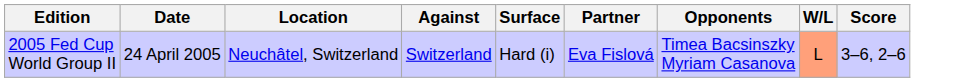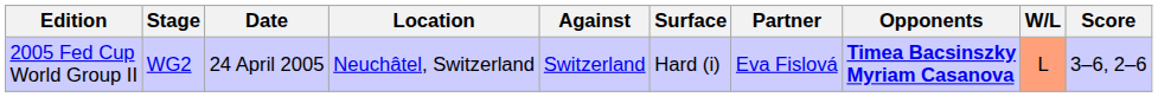 <table class=wikitable style=font-size:97%>
 <tr>
 <th>Edition</th>
+<th>Stage</th>
 <th>Date</th>
 <th>Location</th>
 <th>Against</th>
 <th>Surface</th>
 <th>Partner</th>
 <th>Opponents</th>
 <th>W/L</th>
 <th>Score</th>
 </tr>
 <tr style="background:#ccf;">
 <td><a href='#'>2005 Fed Cup</a> <br> World Group II</td>
+<td><a href='#'>WG2</a></td>
 <td>24 April 2005</td>
 <td><a href='#'>Neuchâtel</a>, Switzerland</td>
 <td> <a href='#'>Switzerland</a></td>
 <td>Hard (i)</td>
 <td> <a href='#'>Eva Fislová</a></td>
-<td> <a href='#'>Timea Bacsinszky</a> <br>  <a href='#'>Myriam Casanova</a></td>
+<td><strong> <a href='#'>Timea Bacsinszky</a> <br>  <a href='#'>Myriam Casanova</a></strong></td>
 <td style="text-align:center; background:#ffa07a;">L</td>
 <td>3–6, 2–6</td>
 </tr>
 </table>
